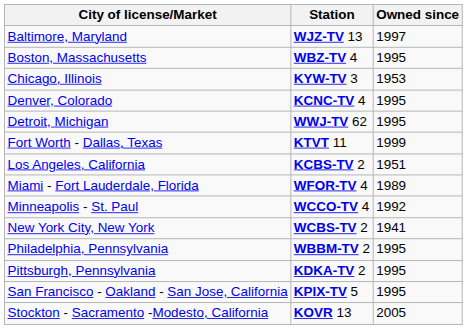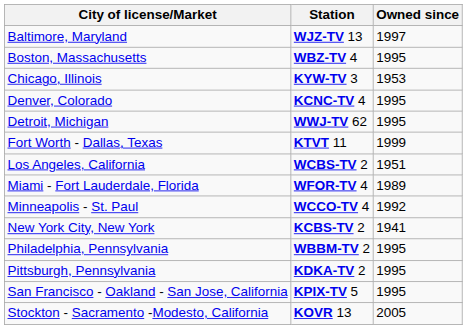 <table class="wikitable sortable">
 <tr>
 <th>City of license/Market</th>
 <th>Station</th>
 <th>Owned since</th>
 </tr>
 <tr style="vertical-align: top; text-align: left;">
 <td><a href='#'>Baltimore, Maryland</a></td>
 <td><strong><a href='#'>WJZ-TV</a></strong> 13</td>
 <td>1997</td>
 </tr>
 <tr style="vertical-align: top; text-align: left;">
 <td><a href='#'>Boston, Massachusetts</a></td>
 <td><strong><a href='#'>WBZ-TV</a></strong> 4</td>
 <td>1995</td>
 </tr>
 <tr style="vertical-align: top; text-align: left;">
 <td><a href='#'>Chicago, Illinois</a></td>
 <td><strong><a href='#'>KYW-TV</a></strong> 3</td>
 <td>1953</td>
 </tr>
 <tr style="vertical-align: top; text-align: left;">
 <td><a href='#'>Denver, Colorado</a></td>
 <td><strong><a href='#'>KCNC-TV</a></strong> 4</td>
 <td>1995</td>
 </tr>
 <tr style="vertical-align: top; text-align: left;">
 <td><a href='#'>Detroit, Michigan</a></td>
 <td><strong><a href='#'>WWJ-TV</a></strong> 62</td>
 <td>1995</td>
 </tr>
 <tr style="vertical-align: top; text-align: left;">
 <td><a href='#'>Fort Worth</a> - <a href='#'>Dallas, Texas</a></td>
 <td><strong><a href='#'>KTVT</a></strong> 11</td>
 <td>1999</td>
 </tr>
 <tr style="vertical-align: top; text-align: left;">
 <td><a href='#'>Los Angeles, California</a></td>
-<td><strong><a href='#'>KCBS-TV</a></strong> 2</td>
+<td><strong><a href='#'>WCBS-TV</a></strong> 2</td>
 <td>1951</td>
 </tr>
 <tr style="vertical-align: top; text-align: left;">
 <td><a href='#'>Miami</a> - <a href='#'>Fort Lauderdale, Florida</a></td>
 <td><strong><a href='#'>WFOR-TV</a></strong> 4</td>
 <td>1989</td>
 </tr>
 <tr style="vertical-align: top; text-align: left;">
 <td><a href='#'>Minneapolis</a> - <a href='#'>St. Paul</a></td>
 <td><strong><a href='#'>WCCO-TV</a></strong> 4</td>
 <td>1992</td>
 </tr>
 <tr style="vertical-align: top; text-align: left;">
 <td><a href='#'>New York City, New York</a></td>
-<td><strong><a href='#'>WCBS-TV</a></strong> 2</td>
+<td><strong><a href='#'>KCBS-TV</a></strong> 2</td>
 <td>1941</td>
 </tr>
 <tr style="vertical-align: top; text-align: left;">
 <td><a href='#'>Philadelphia, Pennsylvania</a></td>
 <td><strong><a href='#'>WBBM-TV</a></strong> 2</td>
 <td>1995</td>
 </tr>
 <tr style="vertical-align: top; text-align: left;">
 <td><a href='#'>Pittsburgh, Pennsylvania</a></td>
 <td><strong><a href='#'>KDKA-TV</a></strong> 2</td>
 <td>1995</td>
 </tr>
 <tr style="vertical-align: top; text-align: left;">
 <td><a href='#'>San Francisco</a> - <a href='#'>Oakland</a> - <a href='#'>San Jose, California</a></td>
 <td><strong><a href='#'>KPIX-TV</a></strong> 5</td>
 <td>1995</td>
 </tr>
 <tr style="vertical-align: top; text-align: left;">
 <td><a href='#'>Stockton</a> - <a href='#'>Sacramento</a> -<a href='#'>Modesto, California</a></td>
 <td><strong><a href='#'>KOVR</a></strong> 13</td>
 <td>2005</td>
 </tr>
 </table>
